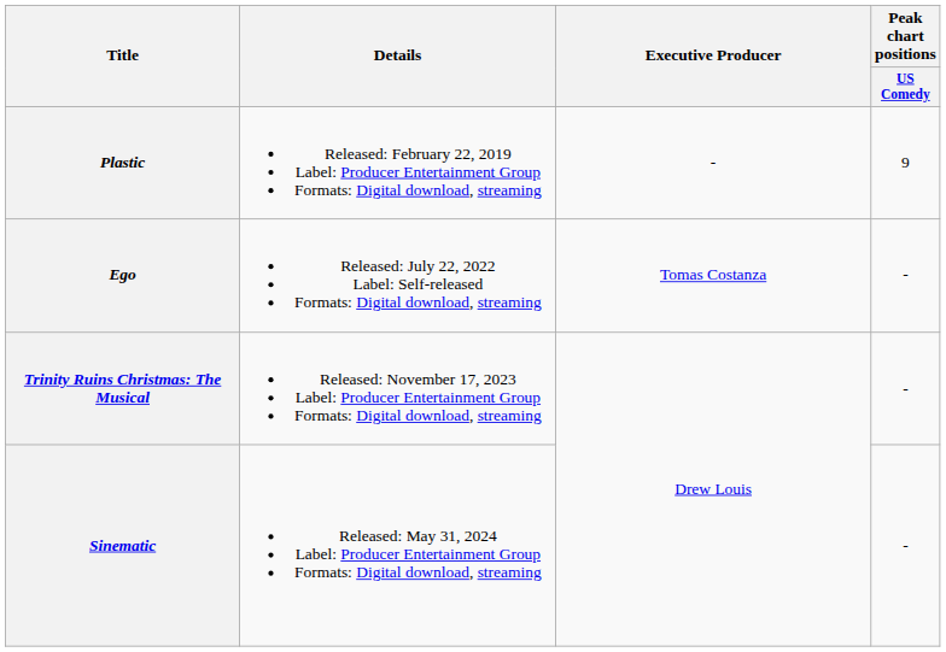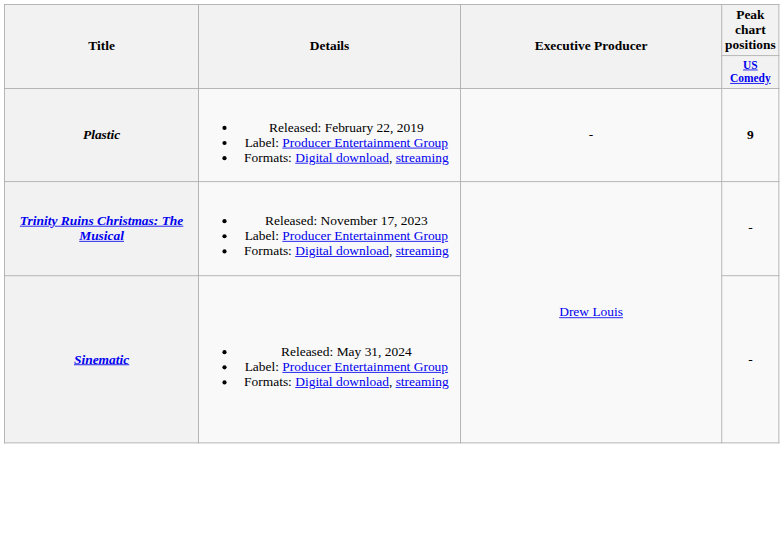 <table class="wikitable plainrowheaders" style="text-align:center;">
 <tr>
 <th rowspan="2" style="width:14em;">Title</th>
 <th rowspan="2" style="width:19em;">Details</th>
 <th rowspan="2" style="width:19em;">Executive Producer</th>
 <th scope="col" colspan="1">Peak chart positions</th>
 </tr>
 <tr>
 <th scope="col" style="width:3em;font-size:85%;"><a href='#'>US Comedy</a><br></th>
 </tr>
 <tr>
 <th scope="row"><em>Plastic</em></th>
 <td><br><ul><li>Released: February 22, 2019</li><li>Label: <a href='#'>Producer Entertainment Group</a></li><li>Formats: <a href='#'>Digital download</a>, <a href='#'>streaming</a></li></ul></td>
 <td>-</td>
-<td>9</td>
-</tr>
-<tr>
-<th scope="row"><em>Ego</em></th>
-<td><br><ul><li>Released: July 22, 2022</li><li>Label: Self-released</li><li>Formats: <a href='#'>Digital download</a>, <a href='#'>streaming</a></li></ul></td>
-<td><a href='#'>Tomas Costanza</a></td>
-<td>-</td>
+<td><strong>9</strong></td>
 </tr>
 <tr>
 <th scope="row"><em><a href='#'>Trinity Ruins Christmas: The Musical</a></em></th>
 <td><br><ul><li>Released: November 17, 2023</li><li>Label: <a href='#'>Producer Entertainment Group</a></li><li>Formats: <a href='#'>Digital download</a>, <a href='#'>streaming</a></li></ul></td>
 <td rowspan="2"><a href='#'>Drew Louis</a></td>
 <td>-</td>
 </tr>
 <tr>
 <th scope="row" style="height:12em;"><em><a href='#'>Sinematic</a></em></th>
 <td><br><ul><li>Released: May 31, 2024</li><li>Label: <a href='#'>Producer Entertainment Group</a></li><li>Formats: <a href='#'>Digital download</a>, <a href='#'>streaming</a></li></ul></td>
 <td>-</td>
 </tr>
 </table>
